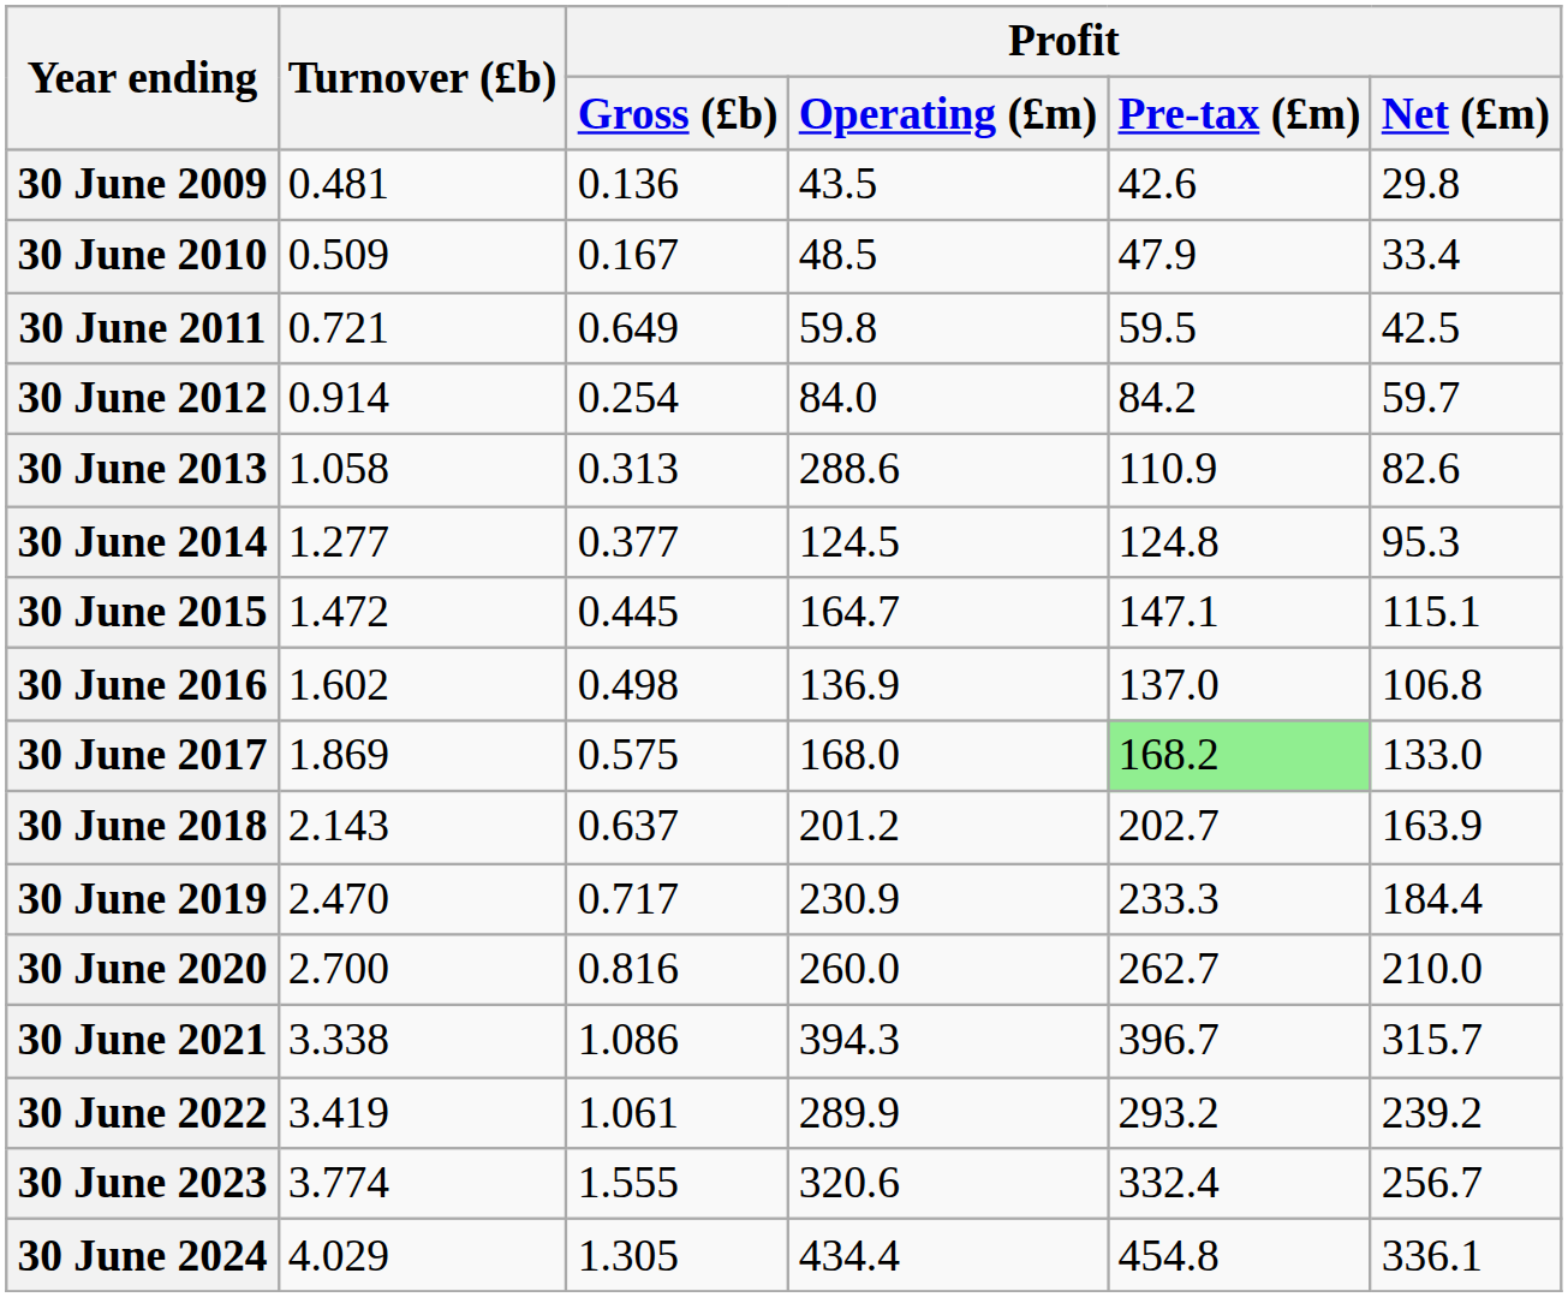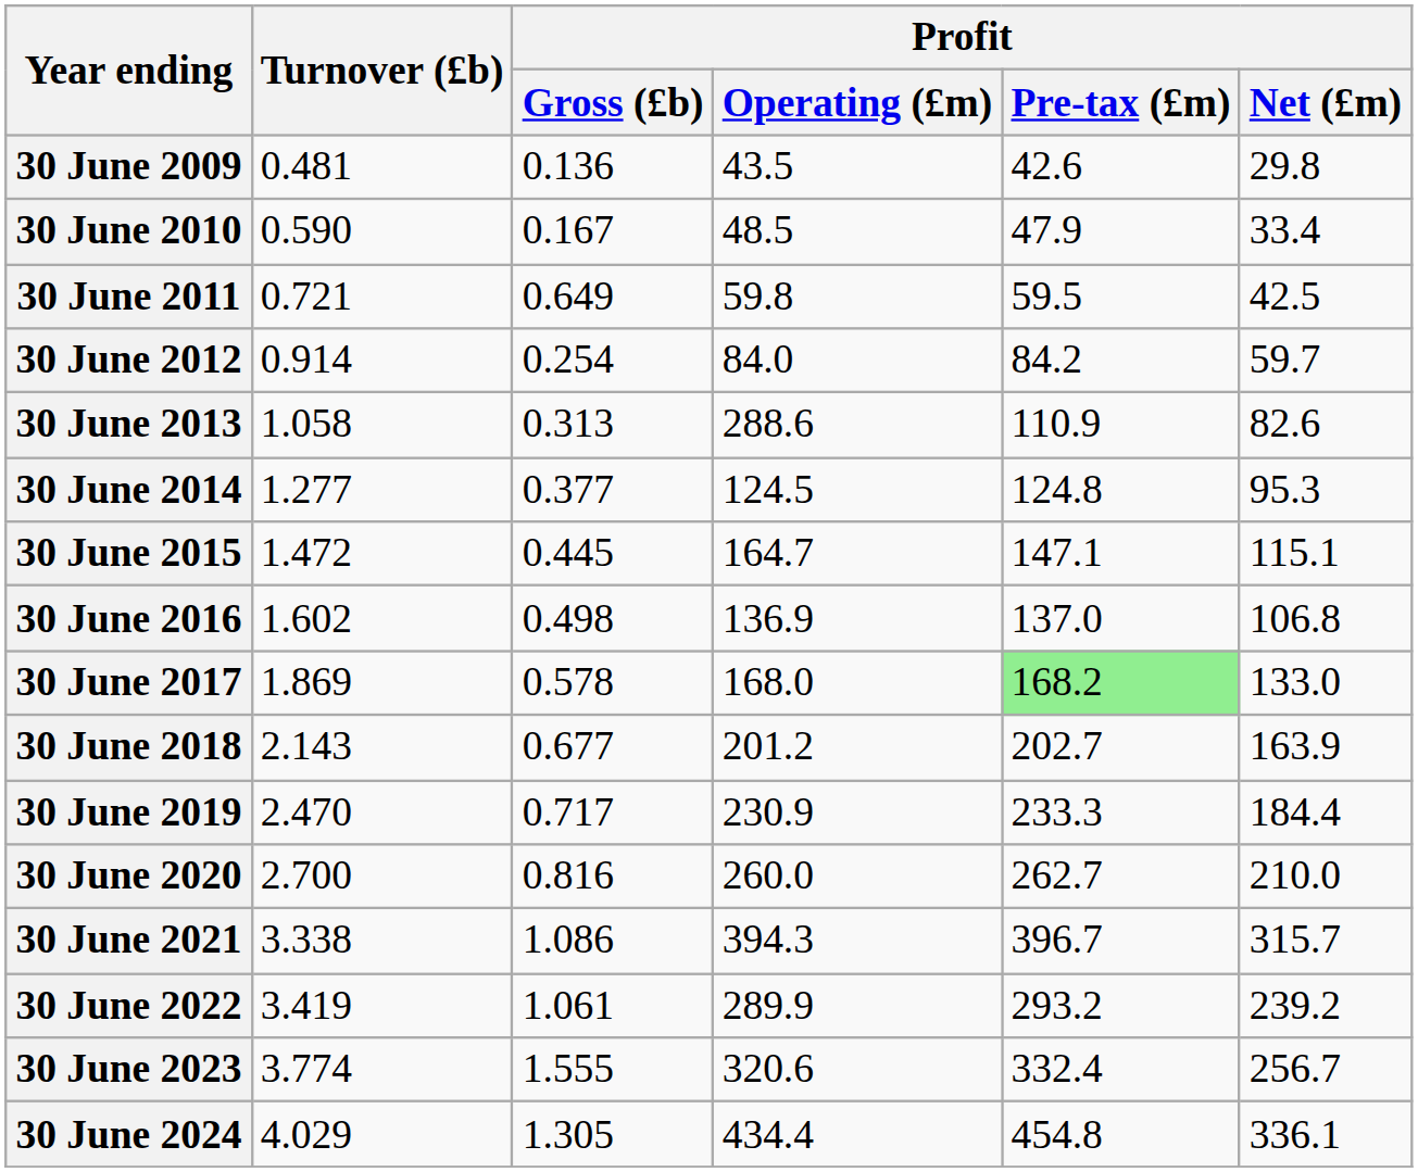 <table class="wikitable sortable" style="margin: 0 auto 0 auto;">
 <tr>
 <th rowspan=2>Year ending</th>
 <th rowspan=2>Turnover (£b)</th>
 <th colspan=4>Profit</th>
 </tr>
 <tr>
 <th><a href='#'>Gross</a> (£b)</th>
 <th><a href='#'>Operating</a> (£m)</th>
 <th><a href='#'>Pre-tax</a> (£m)</th>
 <th><a href='#'>Net</a> (£m)</th>
 </tr>
 <tr>
 <th>30 June 2009</th>
 <td>0.481</td>
 <td>0.136</td>
 <td>43.5</td>
 <td>42.6</td>
 <td>29.8</td>
 </tr>
 <tr>
 <th>30 June 2010</th>
-<td>0.509</td>
+<td>0.590</td>
 <td>0.167</td>
 <td>48.5</td>
 <td>47.9</td>
 <td>33.4</td>
 </tr>
 <tr>
 <th>30 June 2011</th>
 <td>0.721</td>
 <td>0.649</td>
 <td>59.8</td>
 <td>59.5</td>
 <td>42.5</td>
 </tr>
 <tr>
 <th>30 June 2012</th>
 <td>0.914</td>
 <td>0.254</td>
 <td>84.0</td>
 <td>84.2</td>
 <td>59.7</td>
 </tr>
 <tr>
 <th>30 June 2013</th>
 <td>1.058</td>
 <td>0.313</td>
 <td>288.6</td>
 <td>110.9</td>
 <td>82.6</td>
 </tr>
 <tr>
 <th>30 June 2014</th>
 <td>1.277</td>
 <td>0.377</td>
 <td>124.5</td>
 <td>124.8</td>
 <td>95.3</td>
 </tr>
 <tr>
 <th>30 June 2015</th>
 <td>1.472</td>
 <td>0.445</td>
 <td>164.7</td>
 <td>147.1</td>
 <td>115.1</td>
 </tr>
 <tr>
 <th>30 June 2016</th>
 <td>1.602</td>
 <td>0.498</td>
 <td>136.9</td>
 <td>137.0</td>
 <td>106.8</td>
 </tr>
 <tr>
 <th>30 June 2017</th>
 <td>1.869</td>
-<td>0.575</td>
+<td>0.578</td>
 <td>168.0</td>
 <td style="background: lightgreen;">168.2</td>
 <td>133.0</td>
 </tr>
 <tr>
 <th>30 June 2018</th>
 <td>2.143</td>
-<td>0.637</td>
+<td>0.677</td>
 <td>201.2</td>
 <td>202.7</td>
 <td>163.9</td>
 </tr>
 <tr>
 <th>30 June 2019</th>
 <td>2.470</td>
 <td>0.717</td>
 <td>230.9</td>
 <td>233.3</td>
 <td>184.4</td>
 </tr>
 <tr>
 <th>30 June 2020</th>
 <td>2.700</td>
 <td>0.816</td>
 <td>260.0</td>
 <td>262.7</td>
 <td>210.0</td>
 </tr>
 <tr>
 <th>30 June 2021</th>
 <td>3.338</td>
 <td>1.086</td>
 <td>394.3</td>
 <td>396.7</td>
 <td>315.7</td>
 </tr>
 <tr>
 <th>30 June 2022</th>
 <td>3.419</td>
 <td>1.061</td>
 <td>289.9</td>
 <td>293.2</td>
 <td>239.2</td>
 </tr>
 <tr>
 <th>30 June 2023</th>
 <td>3.774</td>
 <td>1.555</td>
 <td>320.6</td>
 <td>332.4</td>
 <td>256.7</td>
 </tr>
 <tr>
 <th>30 June 2024</th>
 <td>4.029</td>
 <td>1.305</td>
 <td>434.4</td>
 <td>454.8</td>
 <td>336.1</td>
 </tr>
 <tr>
 </tr>
 </table>
